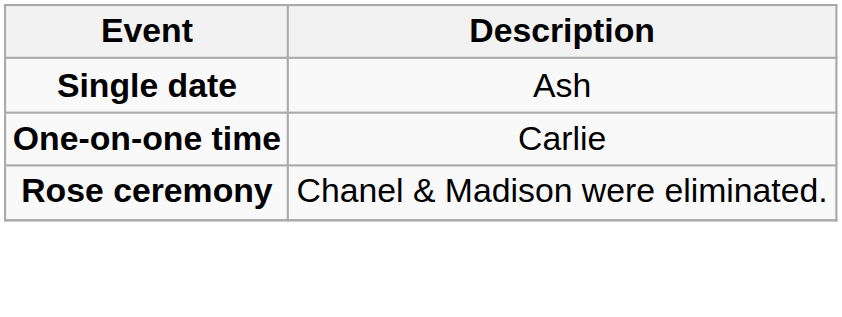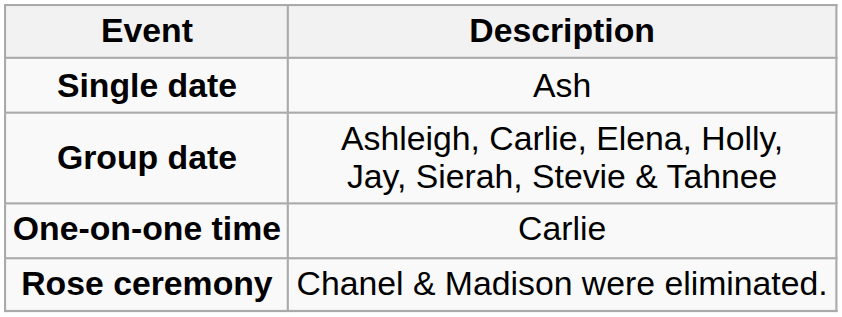 <table class="wikitable sortable" style="text-align:center;">
 <tr>
 <th>Event</th>
 <th>Description</th>
 </tr>
 <tr>
 <td><strong>Single date</strong></td>
 <td>Ash</td>
+</tr>
+<tr>
+<td><strong>Group date</strong></td>
+<td>Ashleigh, Carlie, Elena, Holly,<br>Jay, Sierah, Stevie & Tahnee</td>
 </tr>
 <tr>
 <td><strong>One-on-one time</strong></td>
 <td>Carlie</td>
 </tr>
 <tr>
 <td><strong>Rose ceremony</strong></td>
 <td>Chanel & Madison were eliminated.</td>
 </tr>
 <tr>
 </tr>
 </table>
